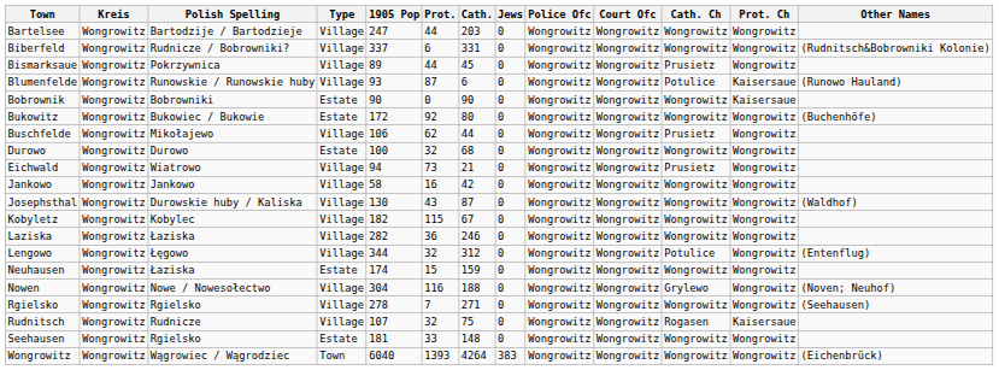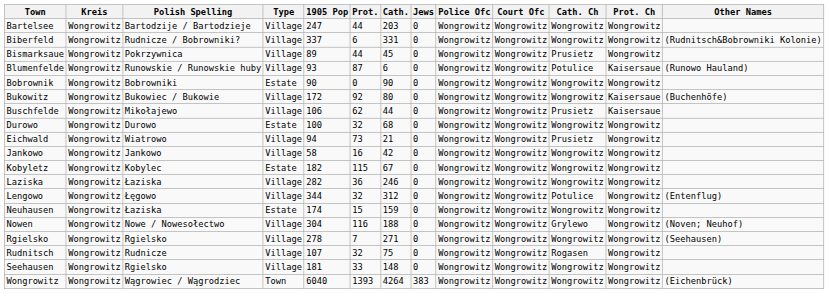 <table class="wikitable">
 <tr>
 <th>Town</th>
 <th>Kreis</th>
 <th>Polish Spelling</th>
 <th>Type</th>
 <th>1905 Pop</th>
 <th>Prot.</th>
 <th>Cath.</th>
 <th>Jews</th>
 <th>Police Ofc</th>
 <th>Court Ofc</th>
 <th>Cath. Ch</th>
 <th>Prot. Ch</th>
 <th>Other Names</th>
 </tr>
 <tr>
 <td>Bartelsee</td>
 <td>Wongrowitz</td>
 <td>Bartodzije  /  Bartodzieje</td>
 <td>Village</td>
 <td>247</td>
 <td>44</td>
 <td>203</td>
 <td>0 </td>
 <td>Wongrowitz</td>
 <td>Wongrowitz</td>
 <td>Wongrowitz</td>
 <td>Wongrowitz</td>
 <td></td>
 </tr>
 <tr>
 <td>Biberfeld</td>
 <td>Wongrowitz</td>
 <td>Rudnicze / Bobrowniki?</td>
 <td>Village</td>
 <td>337</td>
 <td>6</td>
 <td>331</td>
 <td>0 </td>
 <td>Wongrowitz</td>
 <td>Wongrowitz</td>
 <td>Wongrowitz</td>
 <td>Wongrowitz</td>
 <td>(Rudnitsch&Bobrowniki Kolonie)</td>
 </tr>
 <tr>
 <td>Bismarksaue</td>
 <td>Wongrowitz</td>
 <td>Pokrzywnica</td>
 <td>Village</td>
 <td>89</td>
 <td>44</td>
 <td>45</td>
 <td>0 </td>
 <td>Wongrowitz</td>
 <td>Wongrowitz</td>
 <td>Prusietz</td>
 <td>Wongrowitz</td>
 <td></td>
 </tr>
 <tr>
 <td>Blumenfelde</td>
 <td>Wongrowitz</td>
 <td>Runowskie  /  Runowskie huby</td>
 <td>Village</td>
 <td>93</td>
 <td>87</td>
 <td>6</td>
 <td>0 </td>
 <td>Wongrowitz</td>
 <td>Wongrowitz</td>
 <td>Potulice</td>
 <td>Kaisersaue</td>
 <td>(Runowo Hauland)</td>
 </tr>
 <tr>
 <td>Bobrownik</td>
 <td>Wongrowitz</td>
 <td>Bobrowniki</td>
 <td>Estate</td>
 <td>90</td>
 <td>0</td>
 <td>90</td>
 <td>0 </td>
 <td>Wongrowitz</td>
 <td>Wongrowitz</td>
 <td>Wongrowitz</td>
-<td>Kaisersaue</td>
+<td>Wongrowitz</td>
 <td></td>
 </tr>
 <tr>
 <td>Bukowitz</td>
 <td>Wongrowitz</td>
 <td>Bukowiec  /  Bukowie</td>
-<td>Estate</td>
+<td>Village</td>
 <td>172</td>
 <td>92</td>
 <td>80</td>
 <td>0 </td>
 <td>Wongrowitz</td>
 <td>Wongrowitz</td>
 <td>Wongrowitz</td>
-<td>Wongrowitz</td>
+<td>Kaisersaue</td>
 <td>(Buchenhöfe)</td>
 </tr>
 <tr>
 <td>Buschfelde</td>
 <td>Wongrowitz</td>
 <td>Mikołajewo</td>
 <td>Village</td>
 <td>106</td>
 <td>62</td>
 <td>44</td>
 <td>0 </td>
 <td>Wongrowitz</td>
 <td>Wongrowitz</td>
 <td>Prusietz</td>
-<td>Wongrowitz</td>
+<td>Kaisersaue</td>
 <td></td>
 </tr>
 <tr>
 <td>Durowo</td>
 <td>Wongrowitz</td>
 <td>Durowo</td>
 <td>Estate</td>
 <td>100</td>
 <td>32</td>
 <td>68</td>
 <td>0 </td>
 <td>Wongrowitz</td>
 <td>Wongrowitz</td>
 <td>Wongrowitz</td>
 <td>Wongrowitz</td>
 <td></td>
 </tr>
 <tr>
 <td>Eichwald</td>
 <td>Wongrowitz</td>
 <td>Wiatrowo</td>
 <td>Village</td>
 <td>94</td>
 <td>73</td>
 <td>21</td>
 <td>0 </td>
 <td>Wongrowitz</td>
 <td>Wongrowitz</td>
 <td>Prusietz</td>
 <td>Wongrowitz</td>
 <td></td>
 </tr>
 <tr>
 <td>Jankowo</td>
 <td>Wongrowitz</td>
 <td>Jankowo</td>
 <td>Village</td>
 <td>58</td>
 <td>16</td>
 <td>42</td>
 <td>0 </td>
 <td>Wongrowitz</td>
 <td>Wongrowitz</td>
 <td>Wongrowitz</td>
 <td>Wongrowitz</td>
 <td></td>
 </tr>
 <tr>
-<td>Josephsthal</td>
-<td>Wongrowitz</td>
-<td>Durowskie huby  /  Kaliska</td>
-<td>Village</td>
-<td>130</td>
-<td>43</td>
-<td>87</td>
-<td>0 </td>
-<td>Wongrowitz</td>
-<td>Wongrowitz</td>
-<td>Wongrowitz</td>
-<td>Wongrowitz</td>
-<td>(Waldhof)</td>
-</tr>
-<tr>
 <td>Kobyletz</td>
 <td>Wongrowitz</td>
 <td>Kobylec</td>
-<td>Village</td>
+<td>Estate</td>
 <td>182</td>
 <td>115</td>
 <td>67</td>
 <td>0 </td>
 <td>Wongrowitz</td>
 <td>Wongrowitz</td>
 <td>Wongrowitz</td>
 <td>Wongrowitz</td>
 <td></td>
 </tr>
 <tr>
 <td>Laziska</td>
 <td>Wongrowitz</td>
 <td>Łaziska</td>
 <td>Village</td>
 <td>282</td>
 <td>36</td>
 <td>246</td>
 <td>0 </td>
 <td>Wongrowitz</td>
 <td>Wongrowitz</td>
 <td>Wongrowitz</td>
 <td>Wongrowitz</td>
 <td></td>
 </tr>
 <tr>
 <td>Lengowo</td>
 <td>Wongrowitz</td>
 <td>Łęgowo</td>
 <td>Village</td>
 <td>344</td>
 <td>32</td>
 <td>312</td>
 <td>0 </td>
 <td>Wongrowitz</td>
 <td>Wongrowitz</td>
 <td>Potulice</td>
 <td>Wongrowitz</td>
 <td>(Entenflug)</td>
 </tr>
 <tr>
 <td>Neuhausen</td>
 <td>Wongrowitz</td>
 <td>Łaziska</td>
 <td>Estate</td>
 <td>174</td>
 <td>15</td>
 <td>159</td>
 <td>0 </td>
 <td>Wongrowitz</td>
 <td>Wongrowitz</td>
 <td>Wongrowitz</td>
 <td>Wongrowitz</td>
 <td></td>
 </tr>
 <tr>
 <td>Nowen</td>
 <td>Wongrowitz</td>
 <td>Nowe  /  Nowesołectwo</td>
 <td>Village</td>
 <td>304</td>
 <td>116</td>
 <td>188</td>
 <td>0 </td>
 <td>Wongrowitz</td>
 <td>Wongrowitz</td>
 <td>Grylewo</td>
 <td>Wongrowitz</td>
 <td>(Noven; Neuhof)</td>
 </tr>
 <tr>
 <td>Rgielsko</td>
 <td>Wongrowitz</td>
 <td>Rgielsko</td>
 <td>Village</td>
 <td>278</td>
 <td>7</td>
 <td>271</td>
 <td>0 </td>
 <td>Wongrowitz</td>
 <td>Wongrowitz</td>
 <td>Wongrowitz</td>
 <td>Wongrowitz</td>
 <td>(Seehausen)</td>
 </tr>
 <tr>
 <td>Rudnitsch</td>
 <td>Wongrowitz</td>
 <td>Rudnicze</td>
 <td>Village</td>
 <td>107</td>
 <td>32</td>
 <td>75</td>
 <td>0 </td>
 <td>Wongrowitz</td>
 <td>Wongrowitz</td>
 <td>Rogasen</td>
-<td>Kaisersaue</td>
+<td>Wongrowitz</td>
 <td></td>
 </tr>
 <tr>
 <td>Seehausen</td>
 <td>Wongrowitz</td>
 <td>Rgielsko</td>
-<td>Estate</td>
+<td>Village</td>
 <td>181</td>
 <td>33</td>
 <td>148</td>
 <td>0 </td>
 <td>Wongrowitz</td>
 <td>Wongrowitz</td>
 <td>Wongrowitz</td>
 <td>Wongrowitz</td>
 <td></td>
 </tr>
 <tr>
 <td>Wongrowitz</td>
 <td>Wongrowitz</td>
 <td>Wągrowiec  /  Wągrodziec</td>
 <td>Town</td>
 <td>6040</td>
 <td>1393</td>
 <td>4264</td>
 <td>383 </td>
 <td>Wongrowitz</td>
 <td>Wongrowitz</td>
 <td>Wongrowitz</td>
 <td>Wongrowitz</td>
 <td>(Eichenbrück)</td>
 </tr>
 </table>
